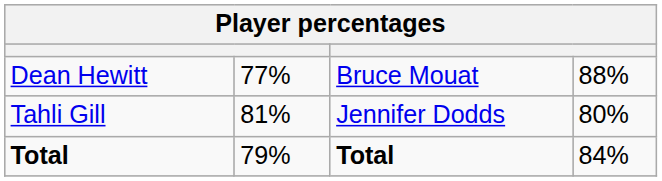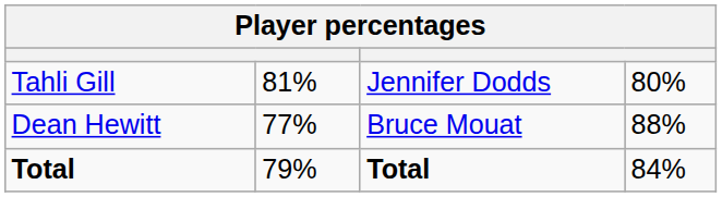 <table class="wikitable">
 <tr>
 <th colspan=4 width=400>Player percentages</th>
 </tr>
 <tr>
 <th colspan=2 width=200 style="white-space:nowrap;"></th>
 <th colspan=2 width=200 style="white-space:nowrap;"></th>
 </tr>
 <tr>
+<td><a href='#'>Tahli Gill</a></td>
+<td>81%</td>
+<td><a href='#'>Jennifer Dodds</a></td>
+<td>80%</td>
+</tr>
+<tr>
 <td><a href='#'>Dean Hewitt</a></td>
 <td>77%</td>
 <td><a href='#'>Bruce Mouat</a></td>
 <td>88%</td>
-</tr>
-<tr>
-<td><a href='#'>Tahli Gill</a></td>
-<td>81%</td>
-<td><a href='#'>Jennifer Dodds</a></td>
-<td>80%</td>
 </tr>
 <tr>
 <td><strong>Total</strong></td>
 <td>79%</td>
 <td><strong>Total</strong></td>
 <td>84%</td>
 </tr>
 </table>
